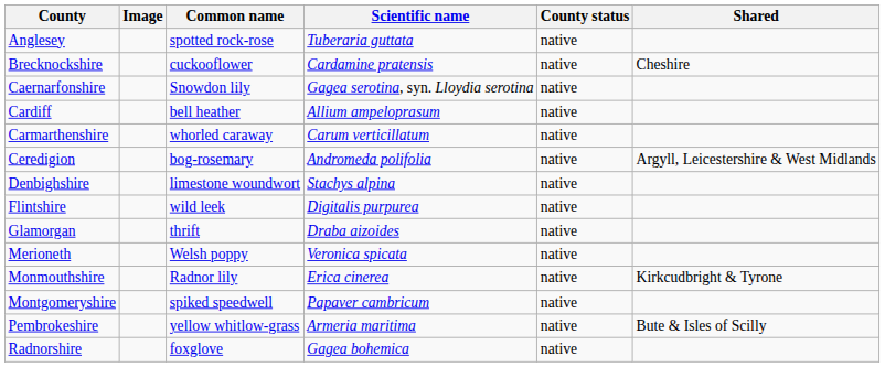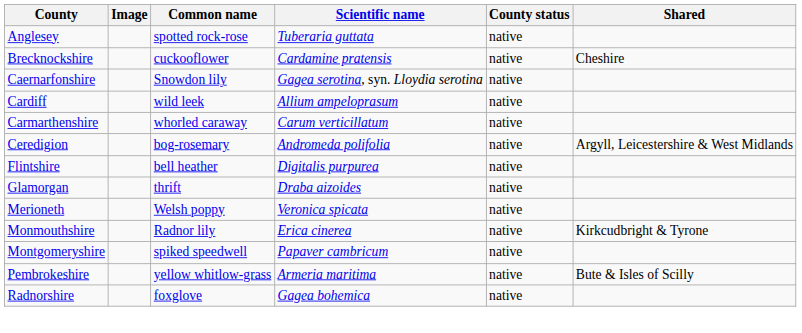 <table class="wikitable sortable">
 <tr>
 <th>County</th>
 <th>Image</th>
 <th>Common name</th>
 <th><a href='#'>Scientific name</a></th>
 <th>County status</th>
 <th>Shared</th>
 </tr>
 <tr>
 <td><a href='#'>Anglesey</a></td>
 <td></td>
 <td><a href='#'>spotted rock-rose</a></td>
 <td><em><a href='#'>Tuberaria guttata</a></em></td>
 <td>native</td>
 <td></td>
 </tr>
 <tr>
 <td><a href='#'>Brecknockshire</a></td>
 <td></td>
 <td><a href='#'>cuckooflower</a></td>
 <td><em><a href='#'>Cardamine pratensis</a></em></td>
 <td>native</td>
 <td>Cheshire</td>
 </tr>
 <tr>
 <td><a href='#'>Caernarfonshire</a></td>
 <td></td>
 <td><a href='#'>Snowdon lily</a></td>
 <td><em><a href='#'>Gagea serotina</a></em>, syn. <em>Lloydia serotina</em></td>
 <td>native</td>
 <td></td>
 </tr>
 <tr>
 <td><a href='#'>Cardiff</a></td>
 <td></td>
-<td><a href='#'>bell heather</a></td>
+<td><a href='#'>wild leek</a></td>
 <td><em><a href='#'>Allium ampeloprasum</a></em></td>
 <td>native</td>
 <td></td>
 </tr>
 <tr>
 <td><a href='#'>Carmarthenshire</a></td>
 <td></td>
 <td><a href='#'>whorled caraway</a></td>
 <td><em><a href='#'>Carum verticillatum</a></em></td>
 <td>native</td>
 <td></td>
 </tr>
 <tr>
 <td><a href='#'>Ceredigion</a></td>
 <td></td>
 <td><a href='#'>bog-rosemary</a></td>
 <td><em><a href='#'>Andromeda polifolia</a></em></td>
 <td>native</td>
 <td>Argyll, Leicestershire & West Midlands</td>
 </tr>
 <tr>
-<td><a href='#'>Denbighshire</a></td>
-<td></td>
-<td><a href='#'>limestone woundwort</a></td>
-<td><em><a href='#'>Stachys alpina</a></em></td>
-<td>native</td>
-<td></td>
-</tr>
-<tr>
 <td><a href='#'>Flintshire</a></td>
 <td></td>
-<td><a href='#'>wild leek</a></td>
+<td><a href='#'>bell heather</a></td>
 <td><em><a href='#'>Digitalis purpurea</a></em></td>
 <td>native</td>
 <td></td>
 </tr>
 <tr>
 <td><a href='#'>Glamorgan</a></td>
 <td></td>
 <td><a href='#'>thrift</a></td>
 <td><em><a href='#'>Draba aizoides</a></em></td>
 <td>native</td>
 <td></td>
 </tr>
 <tr>
 <td><a href='#'>Merioneth</a></td>
 <td></td>
 <td><a href='#'>Welsh poppy</a></td>
 <td><em><a href='#'>Veronica spicata</a></em></td>
 <td>native</td>
 <td></td>
 </tr>
 <tr>
 <td><a href='#'>Monmouthshire</a></td>
 <td></td>
 <td><a href='#'>Radnor lily</a></td>
 <td><em><a href='#'>Erica cinerea</a></em></td>
 <td>native</td>
 <td>Kirkcudbright & Tyrone</td>
 </tr>
 <tr>
 <td><a href='#'>Montgomeryshire</a></td>
 <td></td>
 <td><a href='#'>spiked speedwell</a></td>
 <td><em><a href='#'>Papaver cambricum</a></em></td>
 <td>native</td>
 <td></td>
 </tr>
 <tr>
 <td><a href='#'>Pembrokeshire</a></td>
 <td></td>
 <td><a href='#'>yellow whitlow-grass</a></td>
 <td><em><a href='#'>Armeria maritima</a></em></td>
 <td>native</td>
 <td>Bute & Isles of Scilly</td>
 </tr>
 <tr>
 <td><a href='#'>Radnorshire</a></td>
 <td></td>
 <td><a href='#'>foxglove</a></td>
 <td><em><a href='#'>Gagea bohemica</a></em></td>
 <td>native</td>
 <td></td>
 </tr>
 </table>
